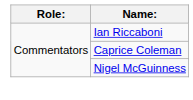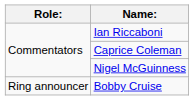 <table class=wikitable style="font-size:90%; margin: 0.5em 0 0.5em 1em; float: right; clear: right;">
 <tr>
 <th>Role:</th>
 <th>Name:</th>
 </tr>
 <tr>
 <td rowspan=3>Commentators</td>
 <td><a href='#'>Ian Riccaboni</a> </td>
 </tr>
 <tr>
 <td><a href='#'>Caprice Coleman</a> </td>
 </tr>
 <tr>
 <td><a href='#'>Nigel McGuinness</a> </td>
 </tr>
+<tr>
+<td>Ring announcer</td>
+<td><a href='#'>Bobby Cruise</a></td>
+</tr>
 </table>
